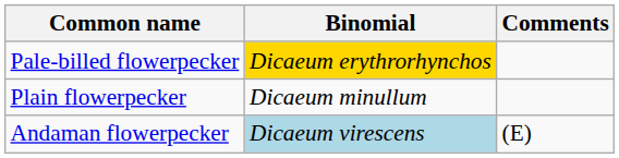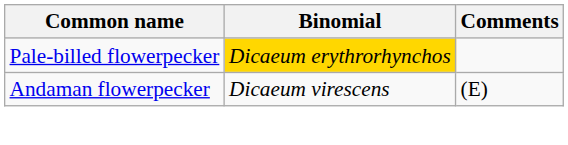 <table class="wikitable">
 <tr>
 <th>Common name</th>
 <th>Binomial</th>
 <th>Comments</th>
 </tr>
 <tr>
 <td><a href='#'>Pale-billed flowerpecker</a></td>
 <td style="background: gold;"><em>Dicaeum erythrorhynchos</em></td>
 <td></td>
 </tr>
 <tr>
-<td><a href='#'>Plain flowerpecker</a></td>
-<td><em>Dicaeum minullum</em></td>
-<td></td>
-</tr>
-<tr>
 <td><a href='#'>Andaman flowerpecker</a></td>
-<td style="background: lightblue;"><em>Dicaeum virescens</em></td>
+<td><em>Dicaeum virescens</em></td>
 <td>(E)</td>
 </tr>
 </table>
